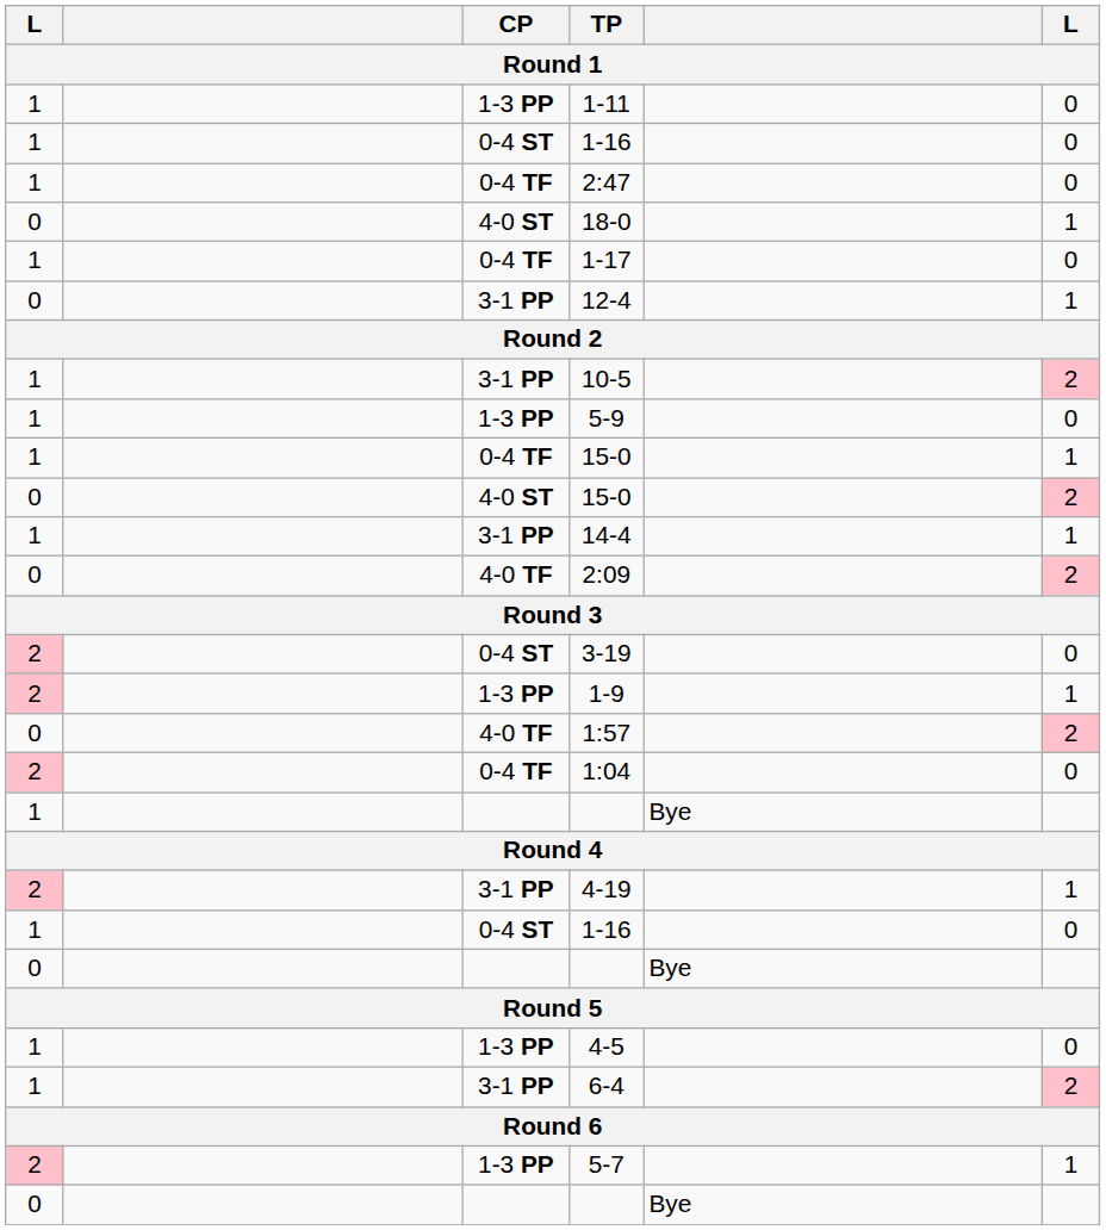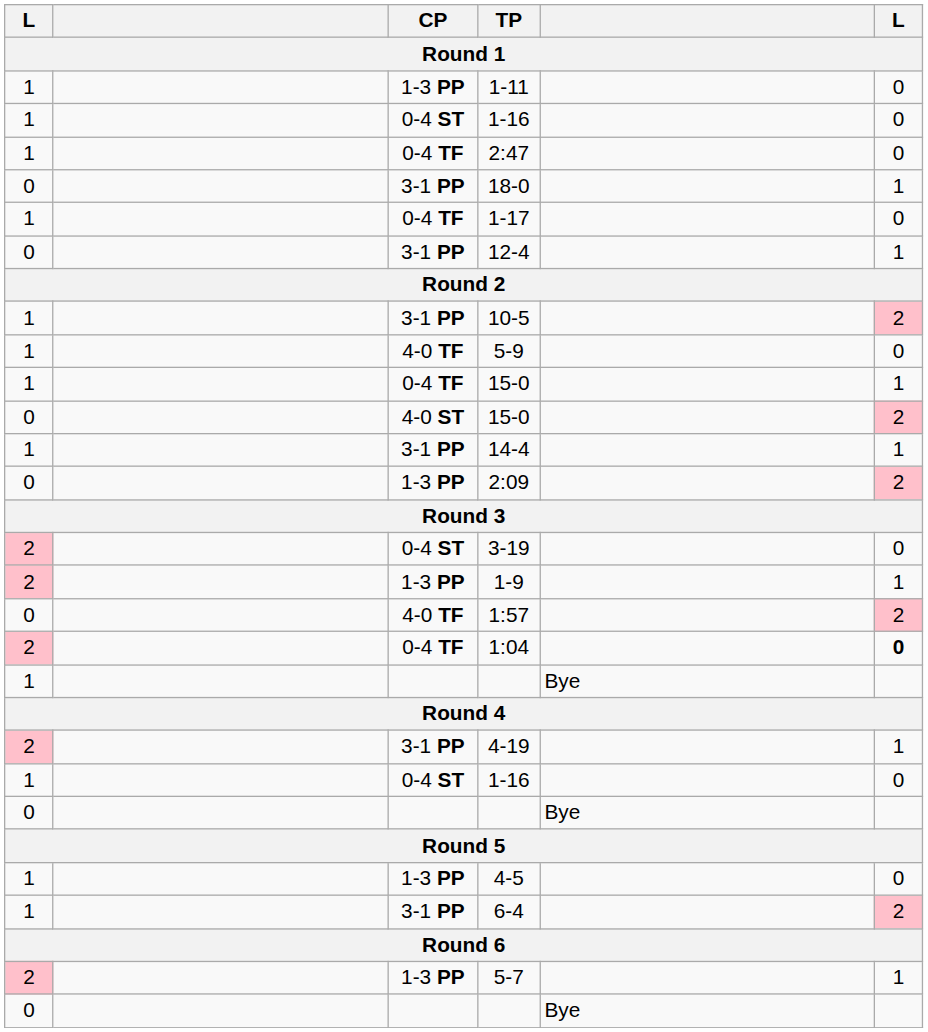 <table class="wikitable" style="text-align: center;" |>
 <tr>
 <th width="30">L</th>
 <th width="250"></th>
 <th width="62">CP</th>
 <th width="40">TP</th>
 <th width="250"></th>
 <th width="30">L</th>
 </tr>
 <tr>
 <th colspan="7">Round 1</th>
 </tr>
 <tr>
 <td>1</td>
 <td style="text-align:left;"></td>
 <td>1-3 <strong>PP</strong></td>
 <td>1-11</td>
 <td style="text-align:left;"><strong></strong></td>
 <td>0</td>
 </tr>
 <tr>
 <td>1</td>
 <td style="text-align:left;"></td>
 <td>0-4 <strong>ST</strong></td>
 <td>1-16</td>
 <td style="text-align:left;"><strong></strong></td>
 <td>0</td>
 </tr>
 <tr>
 <td>1</td>
 <td style="text-align:left;"></td>
 <td>0-4 <strong>TF</strong></td>
 <td>2:47</td>
 <td style="text-align:left;"><strong></strong></td>
 <td>0</td>
 </tr>
 <tr>
 <td>0</td>
 <td style="text-align:left;"><strong></strong></td>
-<td>4-0 <strong>ST</strong></td>
+<td>3-1 <strong>PP</strong></td>
 <td>18-0</td>
 <td style="text-align:left;"></td>
 <td>1</td>
 </tr>
 <tr>
 <td>1</td>
 <td style="text-align:left;"></td>
 <td>0-4 <strong>TF</strong></td>
 <td>1-17</td>
 <td style="text-align:left;"><strong></strong></td>
 <td>0</td>
 </tr>
 <tr>
 <td>0</td>
 <td style="text-align:left;"><strong></strong></td>
 <td>3-1 <strong>PP</strong></td>
 <td>12-4</td>
 <td style="text-align:left;"></td>
 <td>1</td>
 </tr>
 <tr>
 <th colspan="7">Round 2</th>
 </tr>
 <tr>
 <td>1</td>
 <td style="text-align:left;"><strong></strong></td>
 <td>3-1 <strong>PP</strong></td>
 <td>10-5</td>
 <td style="text-align:left;"></td>
 <td bgcolor=pink>2</td>
 </tr>
 <tr>
 <td>1</td>
 <td style="text-align:left;"></td>
-<td>1-3 <strong>PP</strong></td>
+<td>4-0 <strong>TF</strong></td>
 <td>5-9</td>
 <td style="text-align:left;"><strong></strong></td>
 <td>0</td>
 </tr>
 <tr>
 <td>1</td>
 <td style="text-align:left;"><strong></strong></td>
 <td>0-4 <strong>TF</strong></td>
 <td>15-0</td>
 <td style="text-align:left;"></td>
 <td>1</td>
 </tr>
 <tr>
 <td>0</td>
 <td style="text-align:left;"><strong></strong></td>
 <td>4-0 <strong>ST</strong></td>
 <td>15-0</td>
 <td style="text-align:left;"></td>
 <td bgcolor=pink>2</td>
 </tr>
 <tr>
 <td>1</td>
 <td style="text-align:left;"><strong></strong></td>
 <td>3-1 <strong>PP</strong></td>
 <td>14-4</td>
 <td style="text-align:left;"></td>
 <td>1</td>
 </tr>
 <tr>
 <td>0</td>
 <td style="text-align:left;"><strong></strong></td>
-<td>4-0 <strong>TF</strong></td>
+<td>1-3 <strong>PP</strong></td>
 <td>2:09</td>
 <td style="text-align:left;"></td>
 <td bgcolor=pink>2</td>
 </tr>
 <tr>
 <th colspan="7">Round 3</th>
 </tr>
 <tr>
 <td bgcolor=pink>2</td>
 <td style="text-align:left;"></td>
 <td>0-4 <strong>ST</strong></td>
 <td>3-19</td>
 <td style="text-align:left;"><strong></strong></td>
 <td>0</td>
 </tr>
 <tr>
 <td bgcolor=pink>2</td>
 <td style="text-align:left;"></td>
 <td>1-3 <strong>PP</strong></td>
 <td>1-9</td>
 <td style="text-align:left;"><strong></strong></td>
 <td>1</td>
 </tr>
 <tr>
 <td>0</td>
 <td style="text-align:left;"><strong></strong></td>
 <td>4-0 <strong>TF</strong></td>
 <td>1:57</td>
 <td style="text-align:left;"></td>
 <td bgcolor=pink>2</td>
 </tr>
 <tr>
 <td bgcolor=pink>2</td>
 <td style="text-align:left;"></td>
 <td>0-4 <strong>TF</strong></td>
 <td>1:04</td>
 <td style="text-align:left;"><strong></strong></td>
-<td>0</td>
+<td><strong>0</strong></td>
 </tr>
 <tr>
 <td>1</td>
 <td style="text-align:left;"><strong></strong></td>
 <td></td>
 <td></td>
 <td style="text-align:left;">Bye</td>
 <td></td>
 </tr>
 <tr>
 <th colspan="7">Round 4</th>
 </tr>
 <tr>
 <td bgcolor=pink>2</td>
 <td style="text-align:left;"></td>
 <td>3-1 <strong>PP</strong></td>
 <td>4-19</td>
 <td style="text-align:left;"><strong></strong></td>
 <td>1</td>
 </tr>
 <tr>
 <td>1</td>
 <td style="text-align:left;"></td>
 <td>0-4 <strong>ST</strong></td>
 <td>1-16</td>
 <td style="text-align:left;"><strong></strong></td>
 <td>0</td>
 </tr>
 <tr>
 <td>0</td>
 <td style="text-align:left;"><strong></strong></td>
 <td></td>
 <td></td>
 <td style="text-align:left;">Bye</td>
 <td></td>
 </tr>
 <tr>
 <th colspan="7">Round 5</th>
 </tr>
 <tr>
 <td>1</td>
 <td style="text-align:left;"></td>
 <td>1-3 <strong>PP</strong></td>
 <td>4-5</td>
 <td style="text-align:left;"><strong></strong></td>
 <td>0</td>
 </tr>
 <tr>
 <td>1</td>
 <td style="text-align:left;"><strong></strong></td>
 <td>3-1 <strong>PP</strong></td>
 <td>6-4</td>
 <td style="text-align:left;"></td>
 <td bgcolor=pink>2</td>
 </tr>
 <tr>
 <th colspan="7">Round 6</th>
 </tr>
 <tr>
 <td bgcolor=pink>2</td>
 <td style="text-align:left;"></td>
 <td>1-3 <strong>PP</strong></td>
 <td>5-7</td>
 <td style="text-align:left;"><strong></strong></td>
 <td>1</td>
 </tr>
 <tr>
 <td>0</td>
 <td style="text-align:left;"><strong></strong></td>
 <td></td>
 <td></td>
 <td style="text-align:left;">Bye</td>
 <td></td>
 </tr>
 </table>
